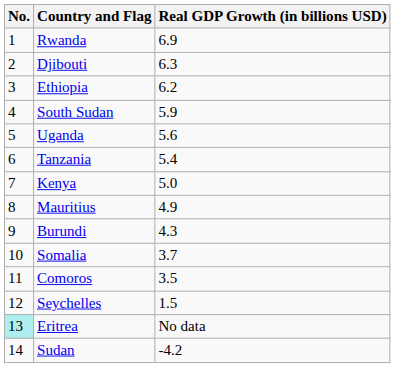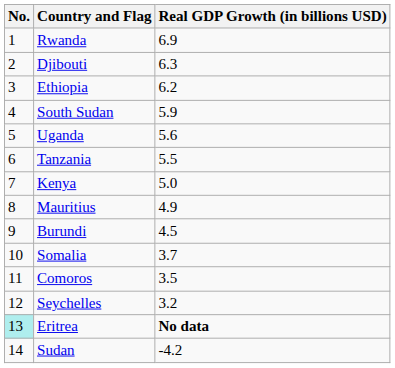 <table class="wikitable sortable">
 <tr>
 <th>No.</th>
 <th>Country and Flag</th>
 <th>Real GDP Growth (in billions USD)</th>
 </tr>
 <tr>
 <td>1</td>
 <td> <a href='#'>Rwanda</a></td>
 <td>6.9</td>
 </tr>
 <tr>
 <td>2</td>
 <td> <a href='#'>Djibouti</a></td>
 <td>6.3</td>
 </tr>
 <tr>
 <td>3</td>
 <td> <a href='#'>Ethiopia</a></td>
 <td>6.2</td>
 </tr>
 <tr>
 <td>4</td>
 <td> <a href='#'>South Sudan</a></td>
 <td>5.9</td>
 </tr>
 <tr>
 <td>5</td>
 <td> <a href='#'>Uganda</a></td>
 <td>5.6</td>
 </tr>
 <tr>
 <td>6</td>
 <td> <a href='#'>Tanzania</a></td>
-<td>5.4</td>
+<td>5.5</td>
 </tr>
 <tr>
 <td>7</td>
 <td> <a href='#'>Kenya</a></td>
 <td>5.0</td>
 </tr>
 <tr>
 <td>8</td>
 <td> <a href='#'>Mauritius</a></td>
 <td>4.9</td>
 </tr>
 <tr>
 <td>9</td>
 <td> <a href='#'>Burundi</a></td>
-<td>4.3</td>
+<td>4.5</td>
 </tr>
 <tr>
 <td>10</td>
 <td> <a href='#'>Somalia</a></td>
 <td>3.7</td>
 </tr>
 <tr>
 <td>11</td>
 <td> <a href='#'>Comoros</a></td>
 <td>3.5</td>
 </tr>
 <tr>
 <td>12</td>
 <td> <a href='#'>Seychelles</a></td>
-<td>1.5</td>
+<td>3.2</td>
 </tr>
 <tr>
 <td style="background: paleturquoise;">13</td>
 <td> <a href='#'>Eritrea</a></td>
-<td>No data</td>
+<td><strong>No data</strong></td>
 </tr>
 <tr>
 <td>14</td>
 <td> <a href='#'>Sudan</a></td>
 <td>-4.2</td>
 </tr>
 </table>
